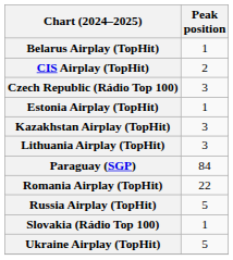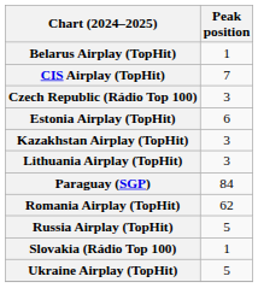 <table class="wikitable sortable plainrowheaders" style="text-align:center">
 <tr>
 <th scope="col">Chart (2024–2025)</th>
 <th scope="col">Peak<br>position</th>
 </tr>
 <tr>
 <th scope="row">Belarus Airplay (TopHit)</th>
 <td>1</td>
 </tr>
 <tr>
 <th scope="row"><a href='#'>CIS</a> Airplay (TopHit)</th>
-<td>2</td>
+<td>7</td>
 </tr>
 <tr>
 <th scope="row">Czech Republic (Rádio Top 100)</th>
 <td>3</td>
 </tr>
 <tr>
 <th scope="row">Estonia Airplay (TopHit)</th>
-<td>1</td>
+<td>6</td>
 </tr>
 <tr>
 <th scope="row">Kazakhstan Airplay (TopHit)</th>
 <td>3</td>
 </tr>
 <tr>
 <th scope="row">Lithuania Airplay (TopHit)</th>
 <td>3</td>
 </tr>
 <tr>
 <th scope="row">Paraguay (<a href='#'>SGP</a>)</th>
 <td>84</td>
 </tr>
 <tr>
 <th scope="row">Romania Airplay (TopHit)</th>
-<td>22</td>
+<td>62</td>
 </tr>
 <tr>
 <th scope="row">Russia Airplay (TopHit)</th>
 <td>5</td>
 </tr>
 <tr>
 <th scope="row">Slovakia (Rádio Top 100)</th>
 <td>1</td>
 </tr>
 <tr>
 <th scope="row">Ukraine Airplay (TopHit)</th>
 <td>5</td>
 </tr>
 <tr>
 </tr>
 </table>
